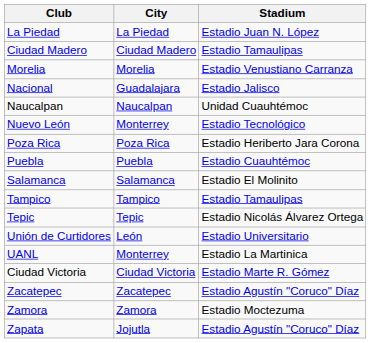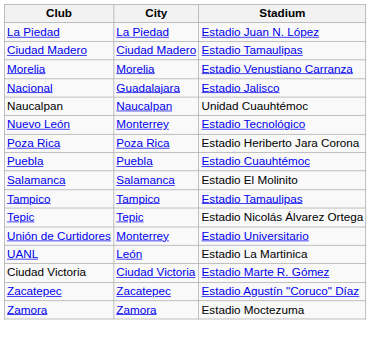 <table class="wikitable sortable">
 <tr>
 <th>Club</th>
 <th>City</th>
 <th>Stadium</th>
 </tr>
 <tr>
 <td><a href='#'>La Piedad</a></td>
 <td><a href='#'>La Piedad</a></td>
 <td><a href='#'>Estadio Juan N. López</a></td>
 </tr>
 <tr>
 <td><a href='#'>Ciudad Madero</a></td>
 <td><a href='#'>Ciudad Madero</a></td>
 <td><a href='#'>Estadio Tamaulipas</a></td>
 </tr>
 <tr>
 <td><a href='#'>Morelia</a></td>
 <td><a href='#'>Morelia</a></td>
 <td><a href='#'>Estadio Venustiano Carranza</a></td>
 </tr>
 <tr>
 <td><a href='#'>Nacional</a></td>
 <td><a href='#'>Guadalajara</a></td>
 <td><a href='#'>Estadio Jalisco</a></td>
 </tr>
 <tr>
 <td>Naucalpan</td>
 <td><a href='#'>Naucalpan</a></td>
 <td>Unidad Cuauhtémoc</td>
 </tr>
 <tr>
 <td><a href='#'>Nuevo León</a></td>
 <td><a href='#'>Monterrey</a></td>
 <td><a href='#'>Estadio Tecnológico</a></td>
 </tr>
 <tr>
 <td><a href='#'>Poza Rica</a></td>
 <td><a href='#'>Poza Rica</a></td>
 <td>Estadio Heriberto Jara Corona</td>
 </tr>
 <tr>
 <td><a href='#'>Puebla</a></td>
 <td><a href='#'>Puebla</a></td>
 <td><a href='#'>Estadio Cuauhtémoc</a></td>
 </tr>
 <tr>
 <td><a href='#'>Salamanca</a></td>
 <td><a href='#'>Salamanca</a></td>
 <td>Estadio El Molinito</td>
 </tr>
 <tr>
 <td><a href='#'>Tampico</a></td>
 <td><a href='#'>Tampico</a></td>
 <td><a href='#'>Estadio Tamaulipas</a></td>
 </tr>
 <tr>
 <td><a href='#'>Tepic</a></td>
 <td><a href='#'>Tepic</a></td>
 <td>Estadio Nicolás Álvarez Ortega</td>
 </tr>
 <tr>
 <td><a href='#'>Unión de Curtidores</a></td>
-<td><a href='#'>León</a></td>
+<td><a href='#'>Monterrey</a></td>
 <td><a href='#'>Estadio Universitario</a></td>
 </tr>
 <tr>
 <td><a href='#'>UANL</a></td>
-<td><a href='#'>Monterrey</a></td>
+<td><a href='#'>León</a></td>
 <td>Estadio La Martinica</td>
 </tr>
 <tr>
 <td>Ciudad Victoria</td>
 <td><a href='#'>Ciudad Victoria</a></td>
 <td><a href='#'>Estadio Marte R. Gómez</a></td>
 </tr>
 <tr>
 <td><a href='#'>Zacatepec</a></td>
 <td><a href='#'>Zacatepec</a></td>
 <td><a href='#'>Estadio Agustín "Coruco" Díaz</a></td>
 </tr>
 <tr>
 <td><a href='#'>Zamora</a></td>
 <td><a href='#'>Zamora</a></td>
 <td>Estadio Moctezuma</td>
 </tr>
-<tr>
-<td><a href='#'>Zapata</a></td>
-<td><a href='#'>Jojutla</a></td>
-<td><a href='#'>Estadio Agustín "Coruco" Díaz</a></td>
-</tr>
 </table>
